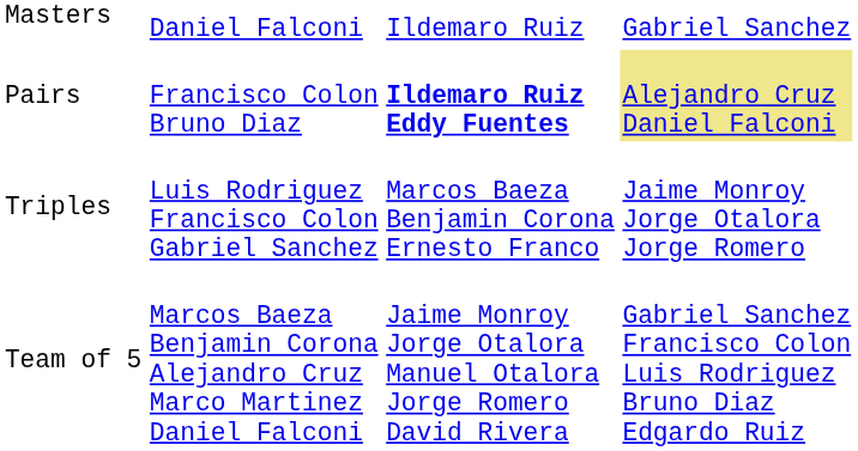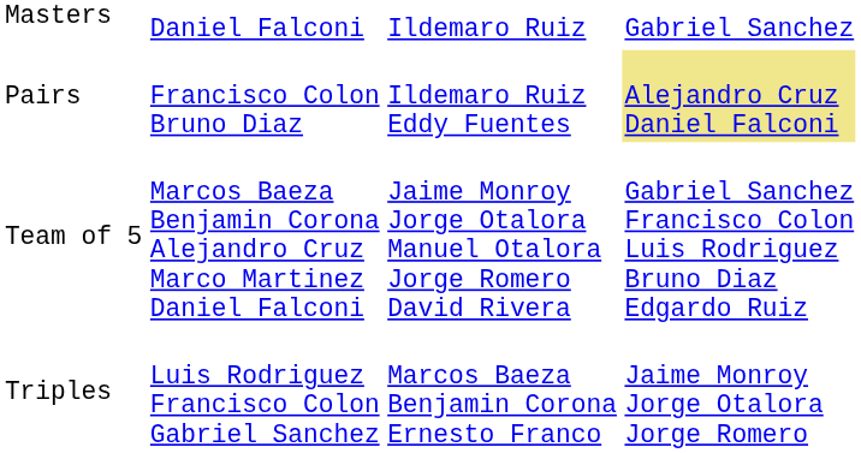 <table>
 <tr>
 <td>Masters</td>
 <td><br><a href='#'>Daniel Falconi</a></td>
 <td><br><a href='#'>Ildemaro Ruiz</a></td>
 <td><br><a href='#'>Gabriel Sanchez</a></td>
 </tr>
 <tr>
 <td>Pairs</td>
 <td><br><a href='#'>Francisco Colon</a><br><a href='#'>Bruno Diaz</a></td>
-<td><strong><br><a href='#'>Ildemaro Ruiz</a><br><a href='#'>Eddy Fuentes</a></strong></td>
+<td><br><a href='#'>Ildemaro Ruiz</a><br><a href='#'>Eddy Fuentes</a></td>
 <td style="background: khaki;"><br><a href='#'>Alejandro Cruz</a><br><a href='#'>Daniel Falconi</a></td>
+</tr>
+<tr>
+<td>Team of 5</td>
+<td><br><a href='#'>Marcos Baeza</a><br><a href='#'>Benjamin Corona</a><br><a href='#'>Alejandro Cruz</a><br><a href='#'>Marco Martinez</a><br><a href='#'>Daniel Falconi</a></td>
+<td><br><a href='#'>Jaime Monroy</a><br><a href='#'>Jorge Otalora</a><br><a href='#'>Manuel Otalora</a><br><a href='#'>Jorge Romero</a><br><a href='#'>David Rivera</a></td>
+<td><br><a href='#'>Gabriel Sanchez</a><br><a href='#'>Francisco Colon</a><br><a href='#'>Luis Rodriguez</a><br><a href='#'>Bruno Diaz</a><br><a href='#'>Edgardo Ruiz</a></td>
 </tr>
 <tr>
 <td>Triples</td>
 <td><br><a href='#'>Luis Rodriguez</a><br><a href='#'>Francisco Colon</a><br><a href='#'>Gabriel Sanchez</a></td>
 <td><br><a href='#'>Marcos Baeza</a><br><a href='#'>Benjamin Corona</a><br><a href='#'>Ernesto Franco</a></td>
 <td><br><a href='#'>Jaime Monroy</a><br><a href='#'>Jorge Otalora</a><br><a href='#'>Jorge Romero</a></td>
 </tr>
-<tr>
-<td>Team of 5</td>
-<td><br><a href='#'>Marcos Baeza</a><br><a href='#'>Benjamin Corona</a><br><a href='#'>Alejandro Cruz</a><br><a href='#'>Marco Martinez</a><br><a href='#'>Daniel Falconi</a></td>
-<td><br><a href='#'>Jaime Monroy</a><br><a href='#'>Jorge Otalora</a><br><a href='#'>Manuel Otalora</a><br><a href='#'>Jorge Romero</a><br><a href='#'>David Rivera</a></td>
-<td><br><a href='#'>Gabriel Sanchez</a><br><a href='#'>Francisco Colon</a><br><a href='#'>Luis Rodriguez</a><br><a href='#'>Bruno Diaz</a><br><a href='#'>Edgardo Ruiz</a></td>
-</tr>
 </table>
